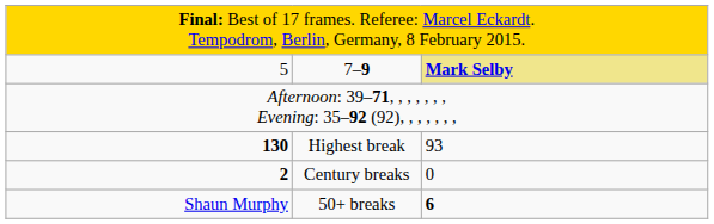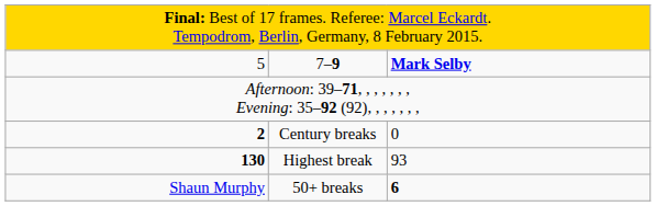 <table class="wikitable" style="font-size: 90%; margin: 1em auto 1em auto;">
 <tr>
 <td colspan = "3" align="center" bgcolor="#ffd700"><strong>Final:</strong> Best of 17 frames. Referee: <a href='#'>Marcel Eckardt</a>.<br><a href='#'>Tempodrom</a>, <a href='#'>Berlin</a>, Germany, 8  February 2015.</td>
 </tr>
 <tr>
 <td align="right">5</td>
 <td width="100" align="center">7–<strong>9</strong><br></td>
-<td width="230" style="background: khaki;"><strong><a href='#'>Mark Selby</a></strong> <br></td>
+<td width="230"><strong><a href='#'>Mark Selby</a></strong> <br></td>
 </tr>
 <tr>
 <td colspan="3" align="center" style="font-size: 100%"><em>Afternoon</em>: 39–<strong>71</strong>, , , , , , , <br><em>Evening</em>: 35–<strong>92</strong> (92), , , , , , , </td>
+</tr>
+<tr>
+<td align="right"><strong>2</strong></td>
+<td align="center">Century breaks</td>
+<td>0</td>
 </tr>
 <tr>
 <td align="right"><strong>130</strong></td>
 <td align="center">Highest break</td>
 <td>93</td>
 </tr>
 <tr>
-<td align="right"><strong>2</strong></td>
-<td align="center">Century breaks</td>
-<td>0</td>
-</tr>
-<tr>
 <td width="230" align="right"><a href='#'>Shaun Murphy</a> <br></td>
 <td align="center">50+ breaks</td>
 <td><strong>6</strong></td>
 </tr>
 </table>
